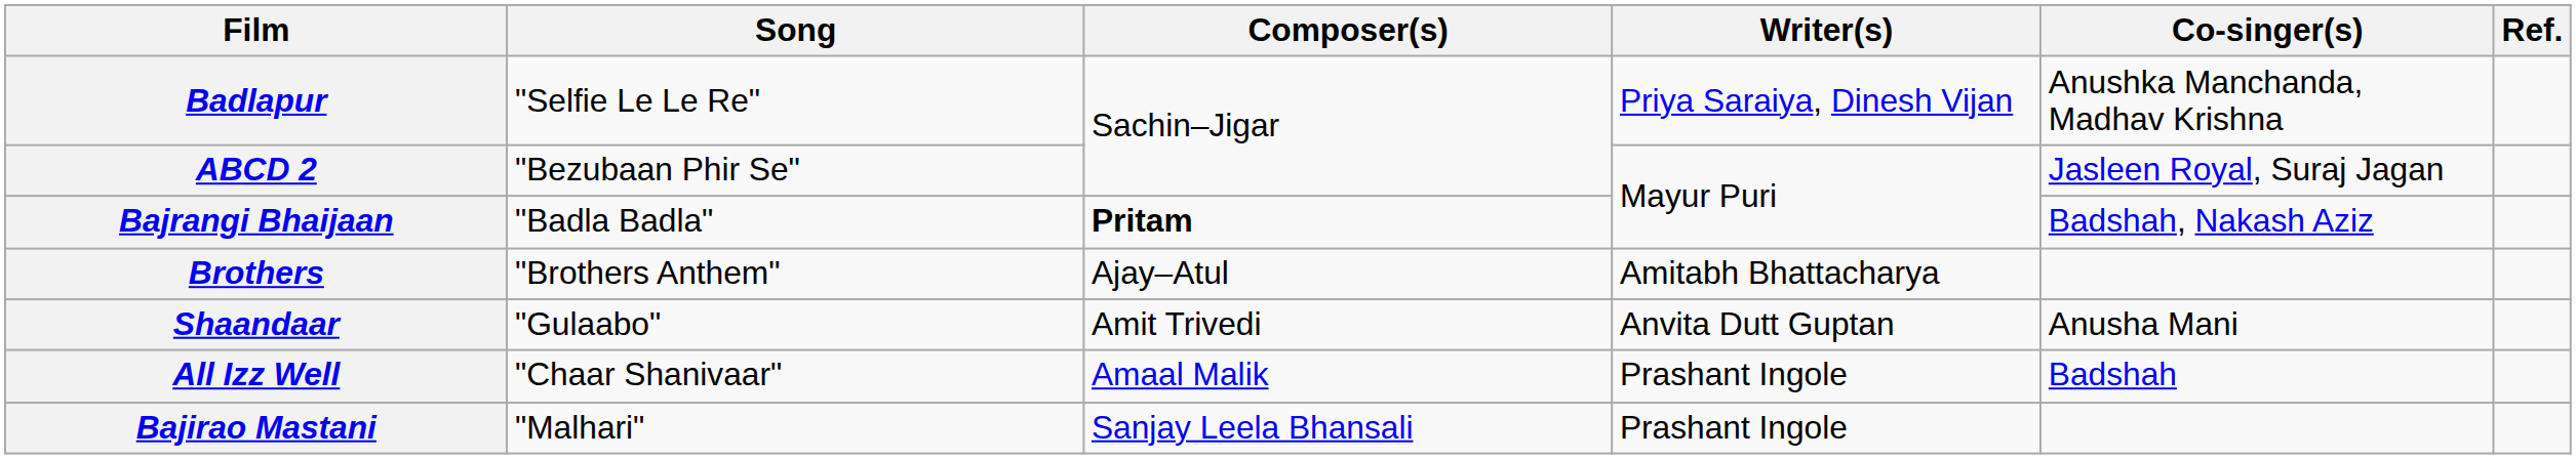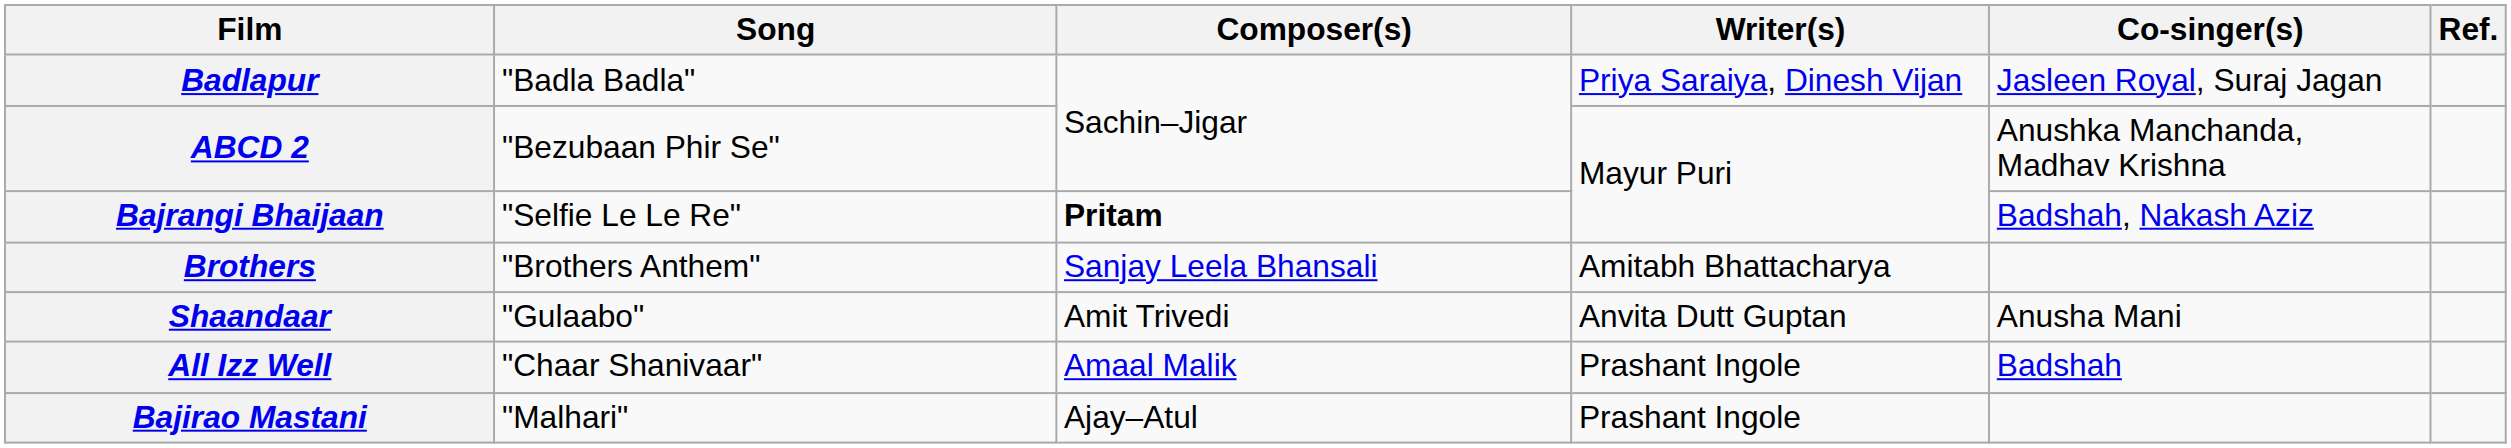 <table class="wikitable plainrowheaders" width="100%" textcolor:#000;">
 <tr>
 <th scope="col" width=20%><strong>Film</strong></th>
 <th scope="col" width=23%><strong>Song</strong></th>
 <th scope="col" width=21%><strong>Composer(s)</strong></th>
 <th scope="col" width=17%><strong>Writer(s)</strong></th>
 <th scope="col" width=18%><strong>Co-singer(s)</strong></th>
 <th scope="col" width=1%><strong>Ref.</strong></th>
 </tr>
 <tr>
 <th scope="row"><em><a href='#'>Badlapur</a></em></th>
-<td>"Selfie Le Le Re"</td>
+<td>"Badla Badla"</td>
 <td rowspan="2">Sachin–Jigar</td>
 <td><a href='#'>Priya Saraiya</a>, <a href='#'>Dinesh Vijan</a></td>
-<td>Anushka Manchanda, Madhav Krishna</td>
+<td><a href='#'>Jasleen Royal</a>, Suraj Jagan</td>
 <td></td>
 </tr>
 <tr>
 <th scope="row"><em><a href='#'>ABCD 2</a></em></th>
 <td>"Bezubaan Phir Se"</td>
 <td rowspan="2">Mayur Puri</td>
-<td><a href='#'>Jasleen Royal</a>, Suraj Jagan</td>
+<td>Anushka Manchanda, Madhav Krishna</td>
 <td></td>
 </tr>
 <tr>
 <th scope="row"><em><a href='#'>Bajrangi Bhaijaan</a></em></th>
-<td>"Badla Badla"</td>
+<td>"Selfie Le Le Re"</td>
 <td><strong>Pritam</strong></td>
 <td><a href='#'>Badshah</a>, <a href='#'>Nakash Aziz</a></td>
 <td></td>
 </tr>
 <tr>
 <th scope="row"><em><a href='#'>Brothers</a></em></th>
 <td>"Brothers Anthem"</td>
-<td>Ajay–Atul</td>
+<td><a href='#'>Sanjay Leela Bhansali</a></td>
 <td>Amitabh Bhattacharya</td>
 <td></td>
 <td></td>
 </tr>
 <tr>
 <th scope="row"><em><a href='#'>Shaandaar</a></em></th>
 <td>"Gulaabo"</td>
 <td>Amit Trivedi</td>
 <td>Anvita Dutt Guptan</td>
 <td>Anusha Mani</td>
 <td></td>
 </tr>
 <tr>
 <th scope=row><em><a href='#'>All Izz Well</a></em></th>
 <td>"Chaar Shanivaar"</td>
 <td><a href='#'>Amaal Malik</a></td>
 <td>Prashant Ingole</td>
 <td><a href='#'>Badshah</a></td>
 <td></td>
 </tr>
 <tr>
 <th scope=row><em><a href='#'>Bajirao Mastani</a></em></th>
 <td>"Malhari"</td>
-<td><a href='#'>Sanjay Leela Bhansali</a></td>
+<td>Ajay–Atul</td>
 <td>Prashant Ingole</td>
 <td></td>
 <td></td>
 </tr>
 </table>
